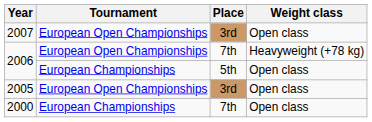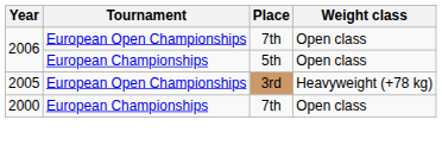 <table class=wikitable>
 <tr>
 <th>Year</th>
 <th>Tournament</th>
 <th>Place</th>
 <th>Weight class</th>
 </tr>
 <tr>
-<td>2007</td>
-<td><a href='#'>European Open Championships</a></td>
-<td bgcolor="cc9966" align="center">3rd</td>
-<td>Open class</td>
-</tr>
-<tr>
 <td rowspan=2>2006</td>
 <td><a href='#'>European Open Championships</a></td>
 <td align="center">7th</td>
-<td>Heavyweight (+78 kg)</td>
+<td>Open class</td>
 </tr>
 <tr>
 <td><a href='#'>European Championships</a></td>
 <td align="center">5th</td>
 <td>Open class</td>
 </tr>
 <tr>
 <td>2005</td>
 <td><a href='#'>European Open Championships</a></td>
 <td bgcolor="cc9966" align="center">3rd</td>
-<td>Open class</td>
+<td>Heavyweight (+78 kg)</td>
 </tr>
 <tr>
 <td>2000</td>
 <td><a href='#'>European Championships</a></td>
 <td align="center">7th</td>
 <td>Open class</td>
 </tr>
 </table>
